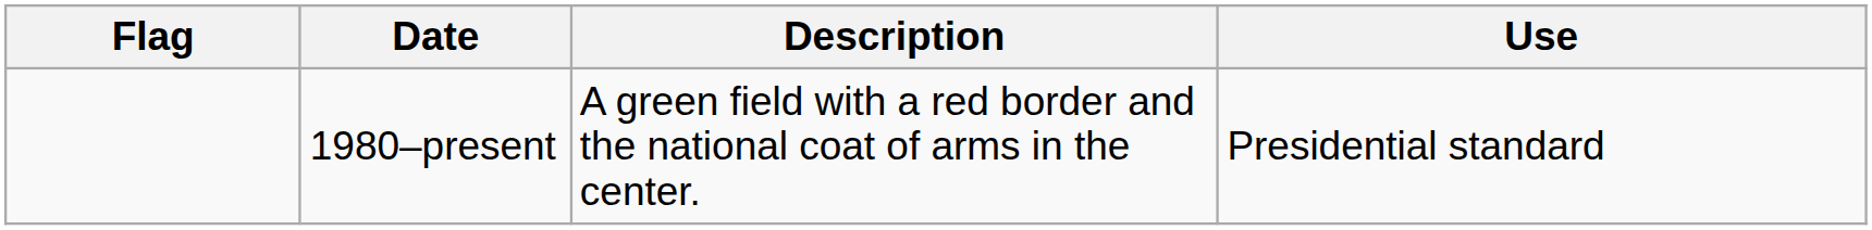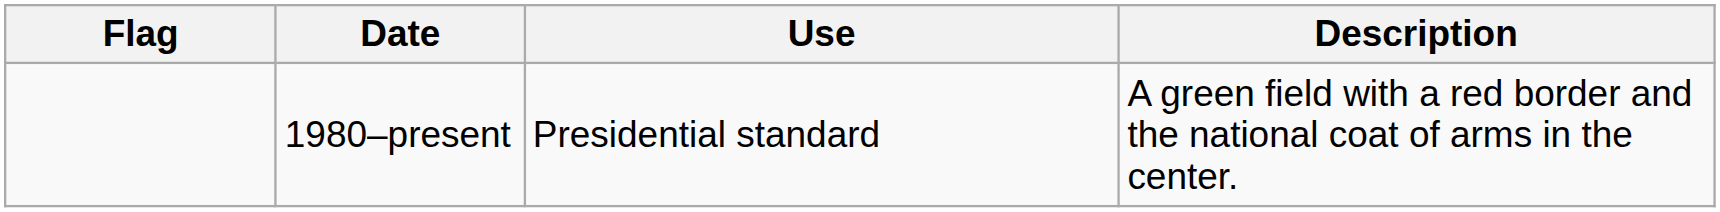 <table class="wikitable">
 <tr>
 <th style="width:110px;">Flag</th>
 <th style="width:100px;">Date</th>
+<th style="width:250px;">Use</th>
 <th style="width:250px;">Description</th>
-<th style="width:250px;">Use</th>
 </tr>
 <tr>
 <td></td>
 <td>1980–present</td>
+<td>Presidential standard</td>
 <td>A green field with a red border and the national coat of arms in the center.</td>
-<td>Presidential standard</td>
 </tr>
 </table>
